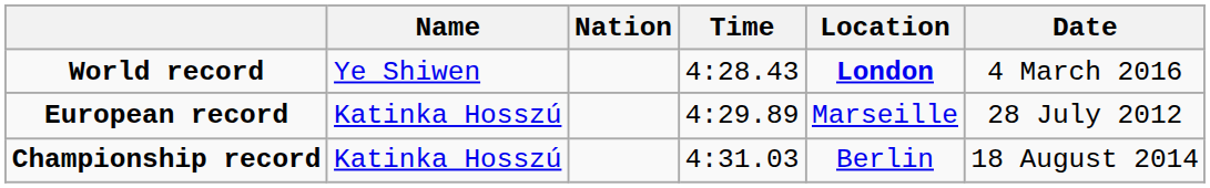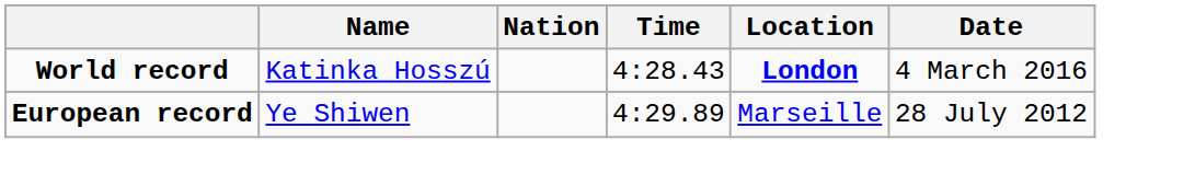 <table class=wikitable style=text-align:center>
 <tr>
 <th></th>
 <th>Name</th>
 <th>Nation</th>
 <th>Time</th>
 <th>Location</th>
 <th>Date</th>
 </tr>
 <tr>
 <td><strong>World record</strong></td>
-<td align=left><a href='#'>Ye Shiwen</a></td>
+<td align=left><a href='#'>Katinka Hosszú</a></td>
 <td align=left></td>
 <td align=left>4:28.43</td>
 <td><strong><a href='#'>London</a></strong></td>
 <td>4 March 2016</td>
 </tr>
 <tr>
 <td><strong>European record</strong></td>
-<td align=left><a href='#'>Katinka Hosszú</a></td>
+<td align=left><a href='#'>Ye Shiwen</a></td>
 <td align=left></td>
 <td align=left>4:29.89</td>
 <td><a href='#'>Marseille</a></td>
 <td>28 July 2012</td>
 </tr>
-<tr>
-<td><strong>Championship record</strong></td>
-<td align=left><a href='#'>Katinka Hosszú</a></td>
-<td align=left></td>
-<td align=left>4:31.03</td>
-<td><a href='#'>Berlin</a></td>
-<td>18 August 2014</td>
-</tr>
 </table>
